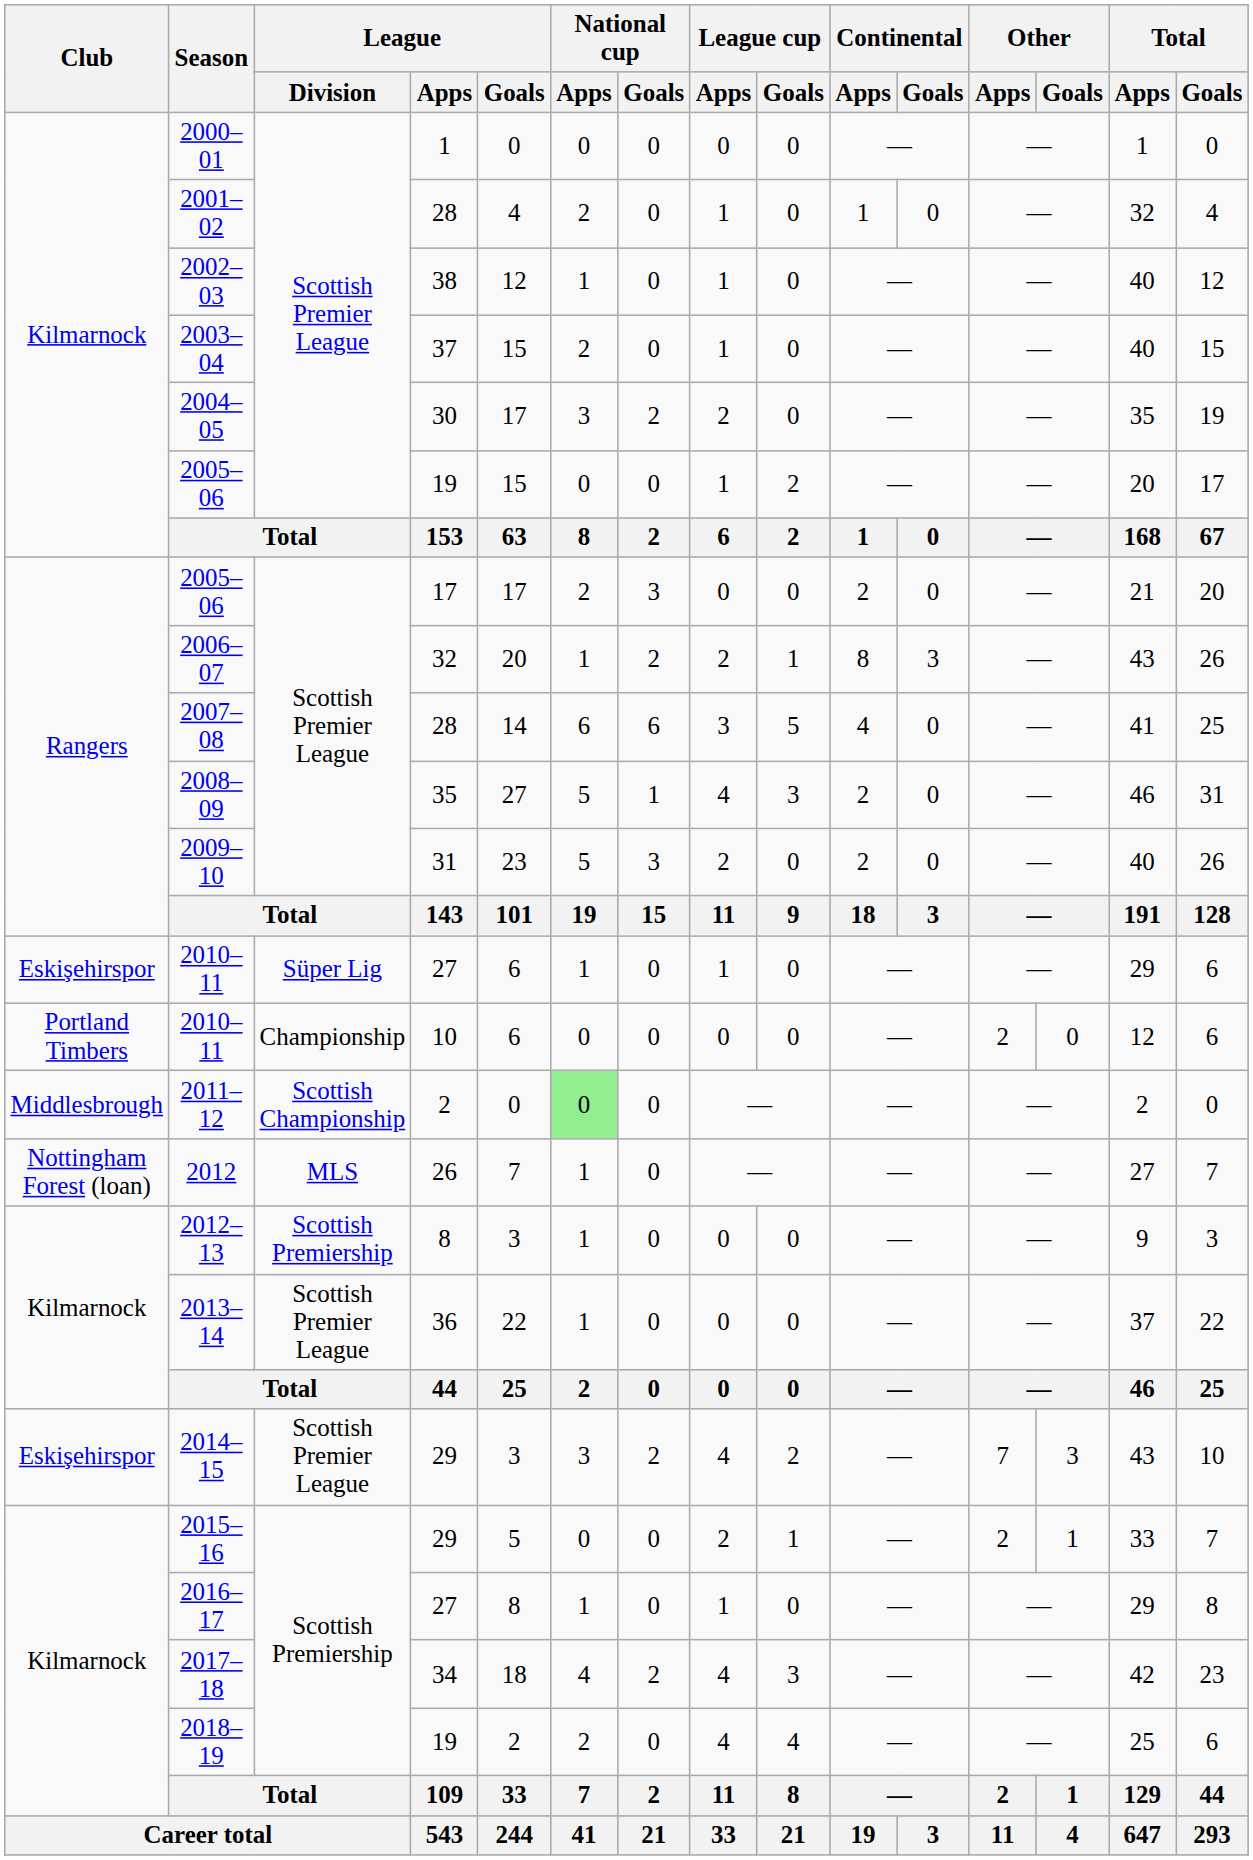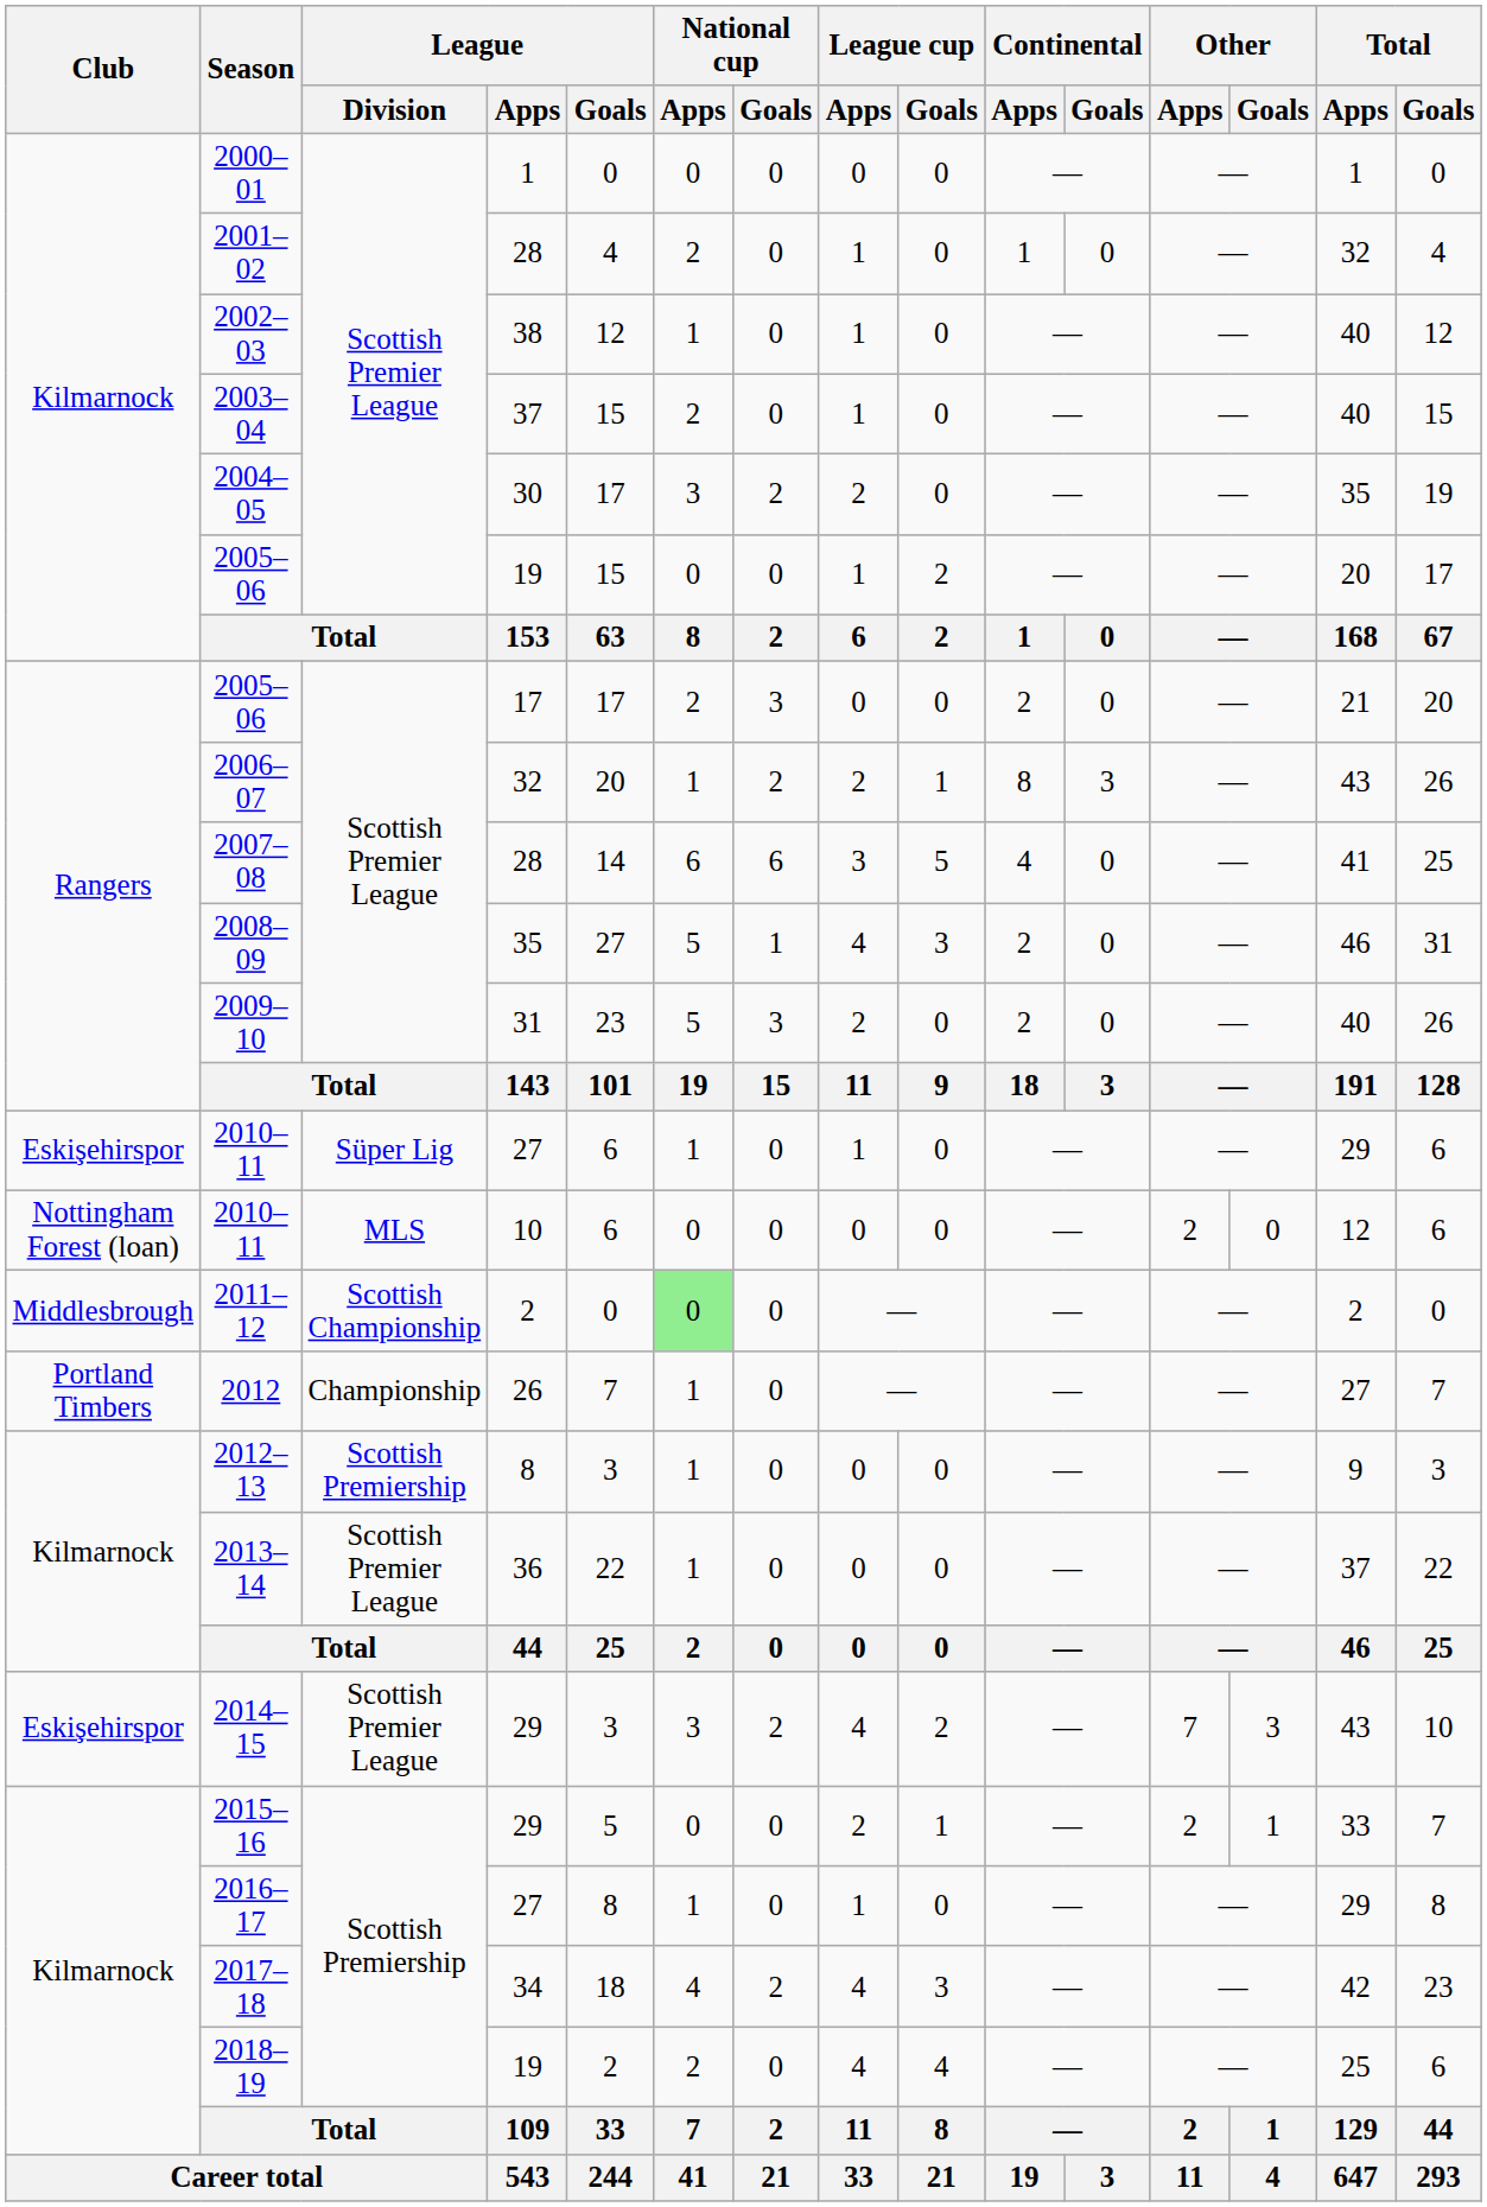 <table class="wikitable" style="text-align:center">
 <tr>
 <th rowspan="2">Club</th>
 <th rowspan="2">Season</th>
 <th colspan="3">League</th>
 <th colspan="2">National cup</th>
 <th colspan="2">League cup</th>
 <th colspan="2">Continental</th>
 <th colspan="2">Other</th>
 <th colspan="2">Total</th>
 </tr>
 <tr>
 <th>Division</th>
 <th>Apps</th>
 <th>Goals</th>
 <th>Apps</th>
 <th>Goals</th>
 <th>Apps</th>
 <th>Goals</th>
 <th>Apps</th>
 <th>Goals</th>
 <th>Apps</th>
 <th>Goals</th>
 <th>Apps</th>
 <th>Goals</th>
 </tr>
 <tr>
 <td rowspan="7"><a href='#'>Kilmarnock</a></td>
 <td><a href='#'>2000–01</a></td>
 <td rowspan="6"><a href='#'>Scottish Premier League</a></td>
 <td>1</td>
 <td>0</td>
 <td>0</td>
 <td>0</td>
 <td>0</td>
 <td>0</td>
 <td colspan=2>—</td>
 <td colspan=2>—</td>
 <td>1</td>
 <td>0</td>
 </tr>
 <tr>
 <td><a href='#'>2001–02</a></td>
 <td>28</td>
 <td>4</td>
 <td>2</td>
 <td>0</td>
 <td>1</td>
 <td>0</td>
 <td>1</td>
 <td>0</td>
 <td colspan=2>—</td>
 <td>32</td>
 <td>4</td>
 </tr>
 <tr>
 <td><a href='#'>2002–03</a></td>
 <td>38</td>
 <td>12</td>
 <td>1</td>
 <td>0</td>
 <td>1</td>
 <td>0</td>
 <td colspan=2>—</td>
 <td colspan=2>—</td>
 <td>40</td>
 <td>12</td>
 </tr>
 <tr>
 <td><a href='#'>2003–04</a></td>
 <td>37</td>
 <td>15</td>
 <td>2</td>
 <td>0</td>
 <td>1</td>
 <td>0</td>
 <td colspan=2>—</td>
 <td colspan=2>—</td>
 <td>40</td>
 <td>15</td>
 </tr>
 <tr>
 <td><a href='#'>2004–05</a></td>
 <td>30</td>
 <td>17</td>
 <td>3</td>
 <td>2</td>
 <td>2</td>
 <td>0</td>
 <td colspan=2>—</td>
 <td colspan=2>—</td>
 <td>35</td>
 <td>19</td>
 </tr>
 <tr>
 <td><a href='#'>2005–06</a></td>
 <td>19</td>
 <td>15</td>
 <td>0</td>
 <td>0</td>
 <td>1</td>
 <td>2</td>
 <td colspan=2>—</td>
 <td colspan=2>—</td>
 <td>20</td>
 <td>17</td>
 </tr>
 <tr>
 <th colspan="2">Total</th>
 <th>153</th>
 <th>63</th>
 <th>8</th>
 <th>2</th>
 <th>6</th>
 <th>2</th>
 <th>1</th>
 <th>0</th>
 <th colspan=2>—</th>
 <th>168</th>
 <th>67</th>
 </tr>
 <tr>
 <td rowspan="6"><a href='#'>Rangers</a></td>
 <td><a href='#'>2005–06</a></td>
 <td rowspan="5">Scottish Premier League</td>
 <td>17</td>
 <td>17</td>
 <td>2</td>
 <td>3</td>
 <td>0</td>
 <td>0</td>
 <td>2</td>
 <td>0</td>
 <td colspan=2>—</td>
 <td>21</td>
 <td>20</td>
 </tr>
 <tr>
 <td><a href='#'>2006–07</a></td>
 <td>32</td>
 <td>20</td>
 <td>1</td>
 <td>2</td>
 <td>2</td>
 <td>1</td>
 <td>8</td>
 <td>3</td>
 <td colspan=2>—</td>
 <td>43</td>
 <td>26</td>
 </tr>
 <tr>
 <td><a href='#'>2007–08</a></td>
 <td>28</td>
 <td>14</td>
 <td>6</td>
 <td>6</td>
 <td>3</td>
 <td>5</td>
 <td>4</td>
 <td>0</td>
 <td colspan=2>—</td>
 <td>41</td>
 <td>25</td>
 </tr>
 <tr>
 <td><a href='#'>2008–09</a></td>
 <td>35</td>
 <td>27</td>
 <td>5</td>
 <td>1</td>
 <td>4</td>
 <td>3</td>
 <td>2</td>
 <td>0</td>
 <td colspan=2>—</td>
 <td>46</td>
 <td>31</td>
 </tr>
 <tr>
 <td><a href='#'>2009–10</a></td>
 <td>31</td>
 <td>23</td>
 <td>5</td>
 <td>3</td>
 <td>2</td>
 <td>0</td>
 <td>2</td>
 <td>0</td>
 <td colspan=2>—</td>
 <td>40</td>
 <td>26</td>
 </tr>
 <tr>
 <th colspan="2">Total</th>
 <th>143</th>
 <th>101</th>
 <th>19</th>
 <th>15</th>
 <th>11</th>
 <th>9</th>
 <th>18</th>
 <th>3</th>
 <th colspan=2>—</th>
 <th>191</th>
 <th>128</th>
 </tr>
 <tr>
 <td><a href='#'>Eskişehirspor</a></td>
 <td><a href='#'>2010–11</a></td>
 <td><a href='#'>Süper Lig</a></td>
 <td>27</td>
 <td>6</td>
 <td>1</td>
 <td>0</td>
 <td>1</td>
 <td>0</td>
 <td colspan=2>—</td>
 <td colspan=2>—</td>
 <td>29</td>
 <td>6</td>
 </tr>
 <tr>
-<td><a href='#'>Portland Timbers</a></td>
+<td><a href='#'>Nottingham Forest</a> (loan)</td>
 <td><a href='#'>2010–11</a></td>
-<td>Championship</td>
+<td><a href='#'>MLS</a></td>
 <td>10</td>
 <td>6</td>
 <td>0</td>
 <td>0</td>
 <td>0</td>
 <td>0</td>
 <td colspan=2>—</td>
 <td>2</td>
 <td>0</td>
 <td>12</td>
 <td>6</td>
 </tr>
 <tr>
 <td><a href='#'>Middlesbrough</a></td>
 <td><a href='#'>2011–12</a></td>
 <td><a href='#'>Scottish Championship</a></td>
 <td>2</td>
 <td>0</td>
 <td style="background: lightgreen;">0</td>
 <td>0</td>
 <td colspan=2>—</td>
 <td colspan=2>—</td>
 <td colspan=2>—</td>
 <td>2</td>
 <td>0</td>
 </tr>
 <tr>
-<td><a href='#'>Nottingham Forest</a> (loan)</td>
+<td><a href='#'>Portland Timbers</a></td>
 <td><a href='#'>2012</a></td>
-<td><a href='#'>MLS</a></td>
+<td>Championship</td>
 <td>26</td>
 <td>7</td>
 <td>1</td>
 <td>0</td>
 <td colspan=2>—</td>
 <td colspan=2>—</td>
 <td colspan=2>—</td>
 <td>27</td>
 <td>7</td>
 </tr>
 <tr>
 <td rowspan="3">Kilmarnock</td>
 <td><a href='#'>2012–13</a></td>
 <td><a href='#'>Scottish Premiership</a></td>
 <td>8</td>
 <td>3</td>
 <td>1</td>
 <td>0</td>
 <td>0</td>
 <td>0</td>
 <td colspan=2>—</td>
 <td colspan=2>—</td>
 <td>9</td>
 <td>3</td>
 </tr>
 <tr>
 <td><a href='#'>2013–14</a></td>
 <td>Scottish Premier League</td>
 <td>36</td>
 <td>22</td>
 <td>1</td>
 <td>0</td>
 <td>0</td>
 <td>0</td>
 <td colspan=2>—</td>
 <td colspan=2>—</td>
 <td>37</td>
 <td>22</td>
 </tr>
 <tr>
 <th colspan="2">Total</th>
 <th>44</th>
 <th>25</th>
 <th>2</th>
 <th>0</th>
 <th>0</th>
 <th>0</th>
 <th colspan=2>—</th>
 <th colspan=2>—</th>
 <th>46</th>
 <th>25</th>
 </tr>
 <tr>
 <td><a href='#'>Eskişehirspor</a></td>
 <td><a href='#'>2014–15</a></td>
 <td>Scottish Premier League</td>
 <td>29</td>
 <td>3</td>
 <td>3</td>
 <td>2</td>
 <td>4</td>
 <td>2</td>
 <td colspan=2>—</td>
 <td>7</td>
 <td>3</td>
 <td>43</td>
 <td>10</td>
 </tr>
 <tr>
 <td rowspan="5">Kilmarnock</td>
 <td><a href='#'>2015–16</a></td>
 <td rowspan="4">Scottish Premiership</td>
 <td>29</td>
 <td>5</td>
 <td>0</td>
 <td>0</td>
 <td>2</td>
 <td>1</td>
 <td colspan=2>—</td>
 <td>2</td>
 <td>1</td>
 <td>33</td>
 <td>7</td>
 </tr>
 <tr>
 <td><a href='#'>2016–17</a></td>
 <td>27</td>
 <td>8</td>
 <td>1</td>
 <td>0</td>
 <td>1</td>
 <td>0</td>
 <td colspan=2>—</td>
 <td colspan=2>—</td>
 <td>29</td>
 <td>8</td>
 </tr>
 <tr>
 <td><a href='#'>2017–18</a></td>
 <td>34</td>
 <td>18</td>
 <td>4</td>
 <td>2</td>
 <td>4</td>
 <td>3</td>
 <td colspan=2>—</td>
 <td colspan=2>—</td>
 <td>42</td>
 <td>23</td>
 </tr>
 <tr>
 <td><a href='#'>2018–19</a></td>
 <td>19</td>
 <td>2</td>
 <td>2</td>
 <td>0</td>
 <td>4</td>
 <td>4</td>
 <td colspan=2>—</td>
 <td colspan=2>—</td>
 <td>25</td>
 <td>6</td>
 </tr>
 <tr>
 <th colspan="2">Total</th>
 <th>109</th>
 <th>33</th>
 <th>7</th>
 <th>2</th>
 <th>11</th>
 <th>8</th>
 <th colspan=2>—</th>
 <th>2</th>
 <th>1</th>
 <th>129</th>
 <th>44</th>
 </tr>
 <tr>
 <th colspan=3>Career total</th>
 <th>543</th>
 <th>244</th>
 <th>41</th>
 <th>21</th>
 <th>33</th>
 <th>21</th>
 <th>19</th>
 <th>3</th>
 <th>11</th>
 <th>4</th>
 <th>647</th>
 <th>293</th>
 </tr>
 </table>
